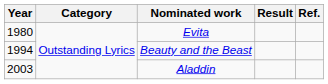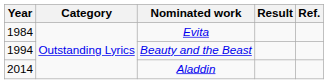 <table class="wikitable plainrowheaders" style="text-align:center;">
 <tr>
 <th>Year</th>
 <th>Category</th>
 <th>Nominated work</th>
 <th>Result</th>
 <th>Ref.</th>
 </tr>
 <tr>
-<td>1980</td>
+<td>1984</td>
 <td rowspan="3"><a href='#'>Outstanding Lyrics</a></td>
 <td><em><a href='#'>Evita</a></em></td>
 <td></td>
 <td></td>
 </tr>
 <tr>
 <td>1994</td>
 <td><em><a href='#'>Beauty and the Beast</a></em></td>
 <td></td>
 <td></td>
 </tr>
 <tr>
-<td>2003</td>
+<td>2014</td>
 <td><em><a href='#'>Aladdin</a></em></td>
 <td></td>
 <td></td>
 </tr>
 </table>
